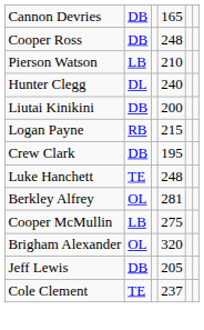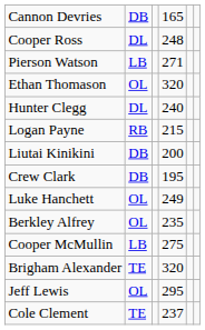 <table class="wikitable sortable" border="2">
 <tr>
 <td>Cannon Devries</td>
 <td><a href='#'>DB</a></td>
 <td></td>
 <td>165</td>
 <td></td>
 <td></td>
 </tr>
 <tr>
 <td>Cooper Ross</td>
-<td><a href='#'>DB</a></td>
+<td><a href='#'>DL</a></td>
 <td></td>
 <td>248</td>
 <td></td>
 <td></td>
 </tr>
 <tr>
 <td>Pierson Watson</td>
 <td><a href='#'>LB</a></td>
 <td></td>
-<td>210</td>
+<td>271</td>
+<td></td>
+<td></td>
+</tr>
+<tr>
+<td>Ethan Thomason</td>
+<td><a href='#'>OL</a></td>
+<td></td>
+<td>320</td>
 <td></td>
 <td></td>
 </tr>
 <tr>
 <td>Hunter Clegg</td>
 <td><a href='#'>DL</a></td>
 <td></td>
 <td>240</td>
 <td></td>
 <td></td>
 </tr>
 <tr>
+<td>Logan Payne</td>
+<td><a href='#'>RB</a></td>
+<td></td>
+<td>215</td>
+<td></td>
+<td></td>
+</tr>
+<tr>
 <td>Liutai Kinikini</td>
 <td><a href='#'>DB</a></td>
 <td></td>
 <td>200</td>
-<td></td>
-<td></td>
-</tr>
-<tr>
-<td>Logan Payne</td>
-<td><a href='#'>RB</a></td>
-<td></td>
-<td>215</td>
 <td></td>
 <td></td>
 </tr>
 <tr>
 <td>Crew Clark</td>
 <td><a href='#'>DB</a></td>
 <td></td>
 <td>195</td>
 <td></td>
 <td></td>
 </tr>
 <tr>
 <td>Luke Hanchett</td>
-<td><a href='#'>TE</a></td>
+<td><a href='#'>OL</a></td>
 <td></td>
-<td>248</td>
+<td>249</td>
 <td></td>
 <td></td>
 </tr>
 <tr>
 <td>Berkley Alfrey</td>
 <td><a href='#'>OL</a></td>
 <td></td>
-<td>281</td>
+<td>235</td>
 <td></td>
 <td></td>
 </tr>
 <tr>
 <td>Cooper McMullin</td>
 <td><a href='#'>LB</a></td>
 <td></td>
 <td>275</td>
 <td></td>
 <td></td>
 </tr>
 <tr>
 <td>Brigham Alexander</td>
-<td><a href='#'>OL</a></td>
+<td><a href='#'>TE</a></td>
 <td></td>
 <td>320</td>
 <td></td>
 <td></td>
 </tr>
 <tr>
 <td>Jeff Lewis</td>
-<td><a href='#'>DB</a></td>
+<td><a href='#'>OL</a></td>
 <td></td>
-<td>205</td>
+<td>295</td>
 <td></td>
 <td></td>
 </tr>
 <tr>
 <td>Cole Clement</td>
 <td><a href='#'>TE</a></td>
 <td></td>
 <td>237</td>
 <td></td>
 <td></td>
 </tr>
 </table>
